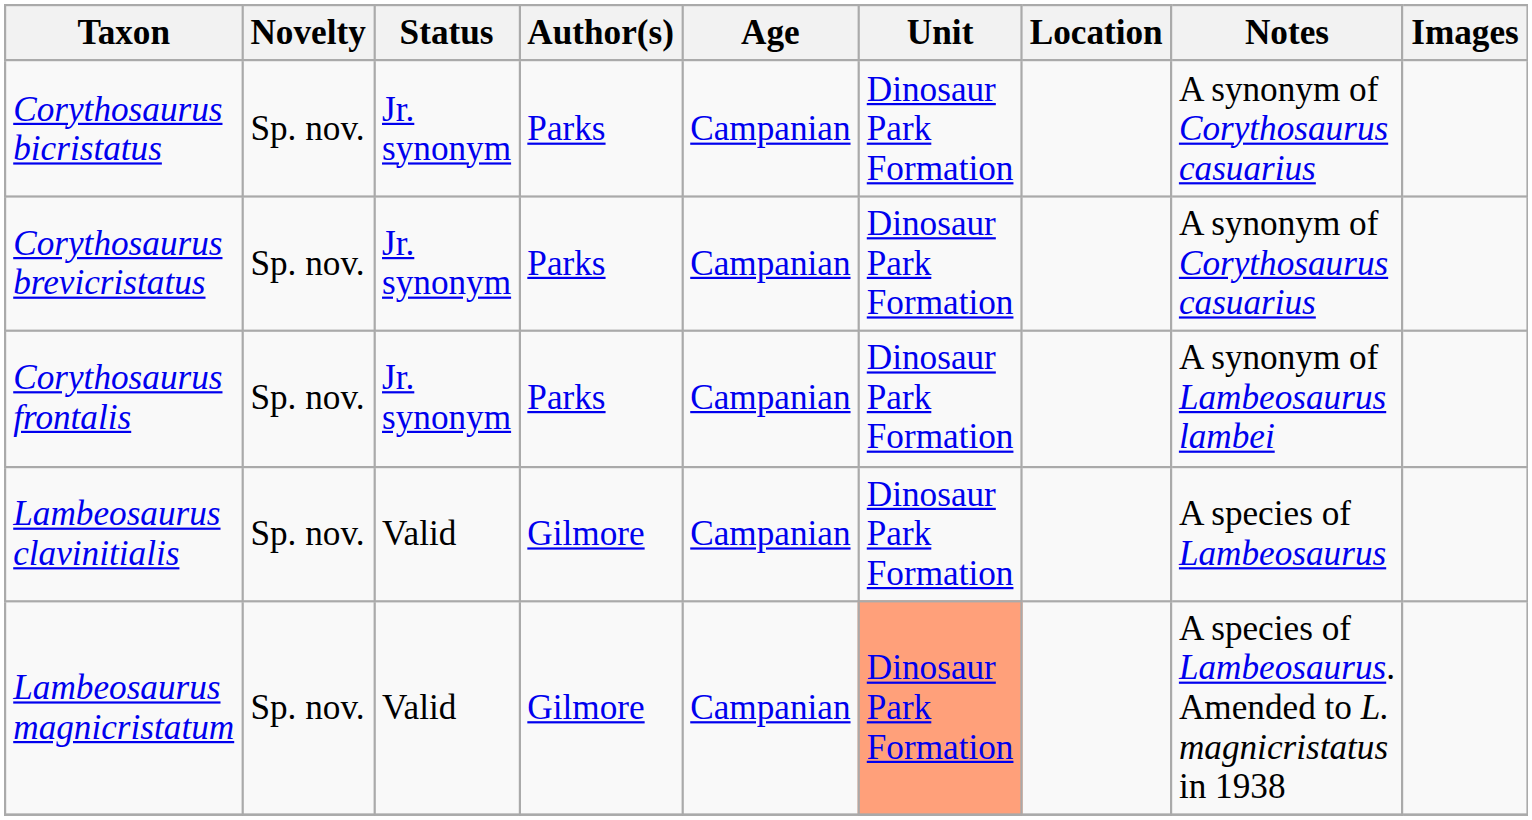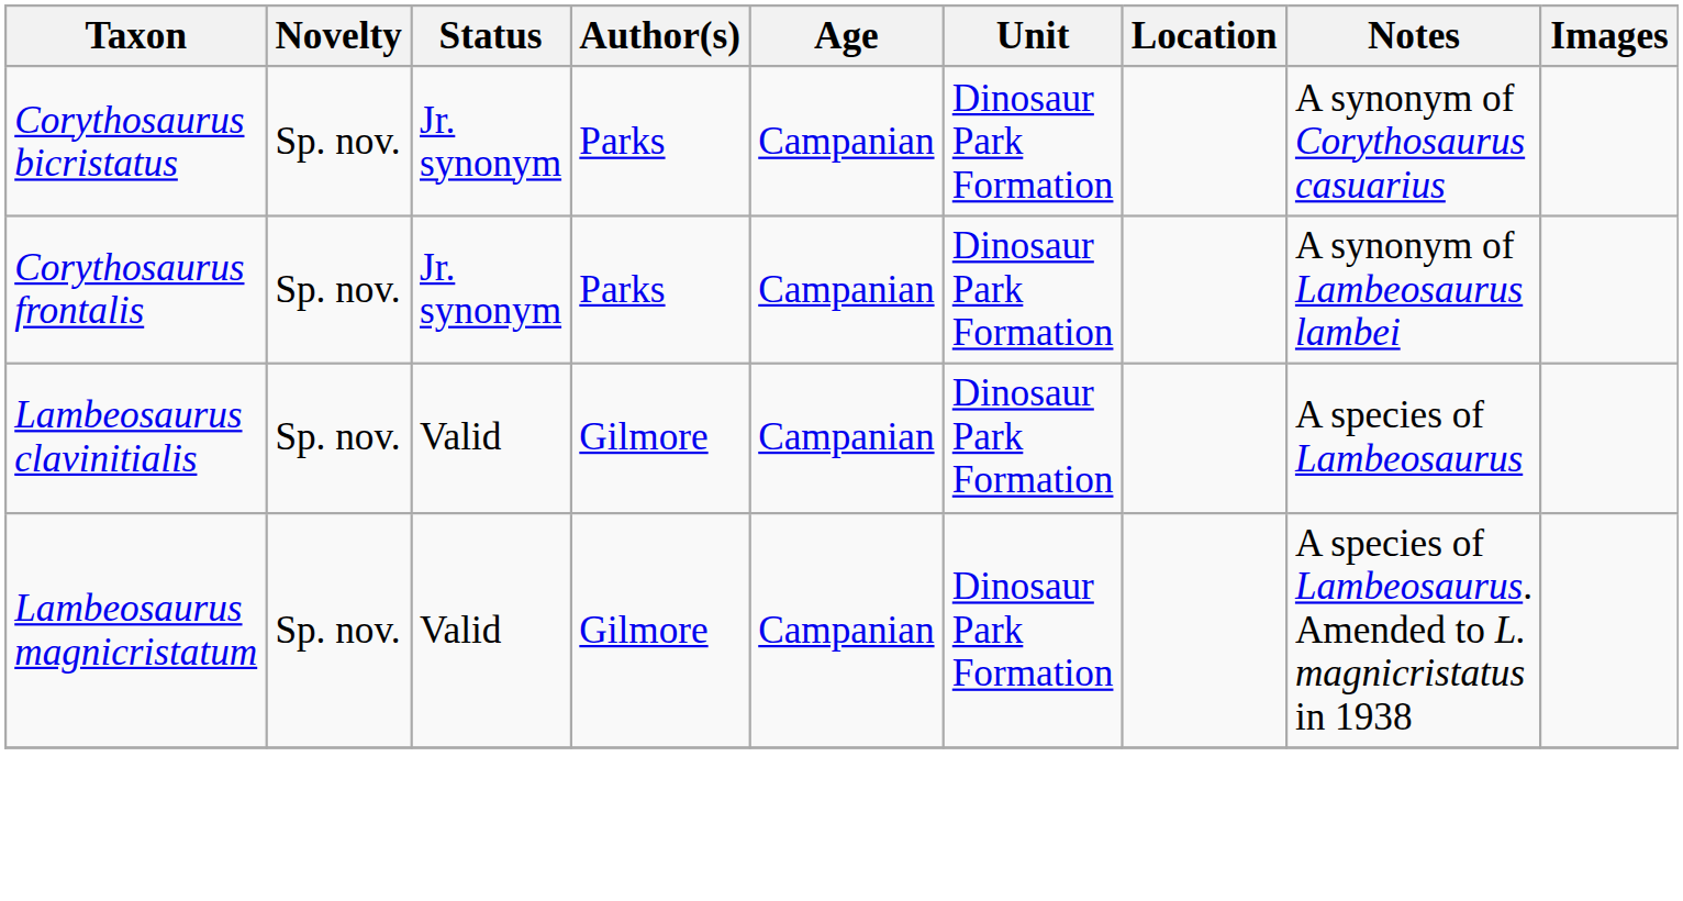 <table class="wikitable sortable" align="center" width="100%">
 <tr>
 <th>Taxon</th>
 <th>Novelty</th>
 <th>Status</th>
 <th>Author(s)</th>
 <th>Age</th>
 <th>Unit</th>
 <th>Location</th>
 <th>Notes</th>
 <th>Images</th>
 </tr>
 <tr>
 <td><em><a href='#'>Corythosaurus bicristatus</a></em></td>
-<td>Sp. nov.</td>
-<td><a href='#'>Jr. synonym</a></td>
-<td><a href='#'>Parks</a></td>
-<td><a href='#'>Campanian</a></td>
-<td><a href='#'>Dinosaur Park Formation</a></td>
-<td></td>
-<td>A synonym of <em><a href='#'>Corythosaurus casuarius</a></em></td>
-<td></td>
-</tr>
-<tr>
-<td><em><a href='#'>Corythosaurus brevicristatus</a></em></td>
 <td>Sp. nov.</td>
 <td><a href='#'>Jr. synonym</a></td>
 <td><a href='#'>Parks</a></td>
 <td><a href='#'>Campanian</a></td>
 <td><a href='#'>Dinosaur Park Formation</a></td>
 <td></td>
 <td>A synonym of <em><a href='#'>Corythosaurus casuarius</a></em></td>
 <td></td>
 </tr>
 <tr>
 <td><em><a href='#'>Corythosaurus frontalis</a></em></td>
 <td>Sp. nov.</td>
 <td><a href='#'>Jr. synonym</a></td>
 <td><a href='#'>Parks</a></td>
 <td><a href='#'>Campanian</a></td>
 <td><a href='#'>Dinosaur Park Formation</a></td>
 <td></td>
 <td>A synonym of <em><a href='#'>Lambeosaurus lambei</a></em></td>
 <td></td>
 </tr>
 <tr>
 <td><em><a href='#'>Lambeosaurus clavinitialis</a></em></td>
 <td>Sp. nov.</td>
 <td>Valid</td>
 <td><a href='#'>Gilmore</a></td>
 <td><a href='#'>Campanian</a></td>
 <td><a href='#'>Dinosaur Park Formation</a></td>
 <td></td>
 <td>A species of <em><a href='#'>Lambeosaurus</a></em></td>
 <td></td>
 </tr>
 <tr>
 <td><em><a href='#'>Lambeosaurus magnicristatum</a></em></td>
 <td>Sp. nov.</td>
 <td>Valid</td>
 <td><a href='#'>Gilmore</a></td>
 <td><a href='#'>Campanian</a></td>
-<td style="background: lightsalmon;"><a href='#'>Dinosaur Park Formation</a></td>
+<td><a href='#'>Dinosaur Park Formation</a></td>
 <td></td>
 <td>A species of <em><a href='#'>Lambeosaurus</a></em>. Amended to <em>L. magnicristatus</em> in 1938</td>
 <td></td>
 </tr>
 <tr>
 </tr>
 </table>
